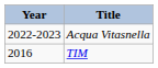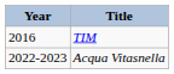 <table class="wikitable">
 <tr>
 <th style="background:#B0C4DE;">Year</th>
 <th style="background:#B0C4DE;">Title</th>
 </tr>
 <tr>
+<td>2016</td>
+<td><em><a href='#'>TIM</a></em></td>
+</tr>
+<tr>
 <td>2022-2023</td>
 <td><em>Acqua Vitasnella</em></td>
 </tr>
-<tr>
-<td>2016</td>
-<td><em><a href='#'>TIM</a></em></td>
-</tr>
 </table>
